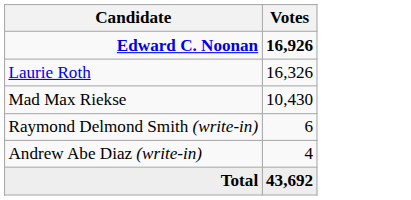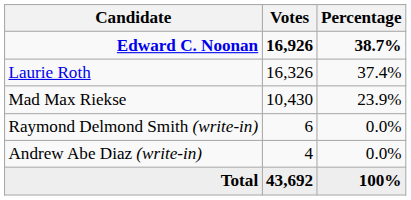 <table class="wikitable" style="text-align: right">
 <tr>
 <th>Candidate</th>
 <th>Votes</th>
+<th>Percentage</th>
 </tr>
 <tr>
 <td><strong><a href='#'>Edward C. Noonan</a></strong></td>
 <td><strong>16,926</strong></td>
+<td><strong>38.7%</strong></td>
 </tr>
 <tr>
 <td style="text-align:left;"><a href='#'>Laurie Roth</a></td>
 <td>16,326</td>
+<td>37.4%</td>
 </tr>
 <tr>
 <td style="text-align:left;">Mad Max Riekse</td>
 <td>10,430</td>
+<td>23.9%</td>
 </tr>
 <tr>
 <td style="text-align:left;">Raymond Delmond Smith <em>(write-in)</em></td>
 <td>6</td>
+<td>0.0%</td>
 </tr>
 <tr>
 <td style="text-align:left;">Andrew Abe Diaz <em>(write-in)</em></td>
 <td>4</td>
+<td>0.0%</td>
 </tr>
 <tr style="background:#eee;">
 <td style="margin-right:0.50px"><strong>Total</strong></td>
 <td style="margin-right:0.50px"><strong>43,692</strong></td>
+<td style="margin-right:0.50px"><strong>100%</strong></td>
 </tr>
 </table>
